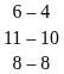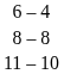 <table style="text-align:center">
 <tr>
 <th width=200></th>
 <th width=100></th>
 <th width=200></th>
 </tr>
 <tr>
 <td align=right><strong></strong></td>
 <td>6 – 4</td>
 <td align=left></td>
 </tr>
 <tr>
 <td align=right><strong></strong></td>
+<td>8 – 8</td>
+<td align=left><strong></strong></td>
+</tr>
+<tr>
+<td align=right><strong></strong></td>
 <td>11 – 10</td>
 <td align=left></td>
 </tr>
-<tr>
-<td align=right><strong></strong></td>
-<td>8 – 8</td>
-<td align=left><strong></strong></td>
-</tr>
 </table>
